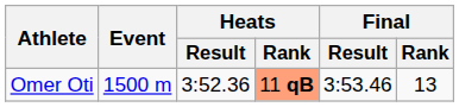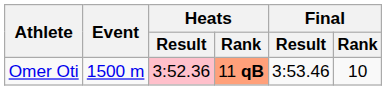 <table class="wikitable" style="font-size:90%">
 <tr>
 <th rowspan=2>Athlete</th>
 <th rowspan=2>Event</th>
 <th colspan=2>Heats</th>
 <th colspan=2>Final</th>
 </tr>
 <tr style="font-size:95%">
 <th>Result</th>
 <th>Rank</th>
 <th>Result</th>
 <th>Rank</th>
 </tr>
 <tr align=center>
 <td align=left><a href='#'>Omer Oti</a></td>
 <td align=left><a href='#'>1500 m</a></td>
-<td>3:52.36</td>
+<td style="background: pink;">3:52.36</td>
 <td style="background: lightsalmon;">11 <strong>qB</strong></td>
 <td>3:53.46</td>
-<td>13</td>
+<td>10</td>
 </tr>
 </table>
